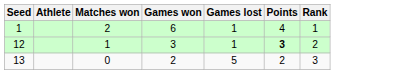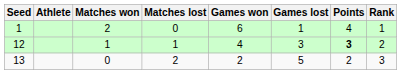 <table class="wikitable">
 <tr>
 <th>Seed</th>
 <th>Athlete</th>
 <th>Matches won</th>
+<th>Matches lost</th>
 <th>Games won</th>
 <th>Games lost</th>
 <th>Points</th>
 <th>Rank</th>
 </tr>
 <tr bgcolor="#ccffcc">
 <td align="center">1</td>
 <td></td>
 <td align="center">2</td>
+<td align="center">0</td>
 <td align="center">6</td>
 <td align="center">1</td>
 <td align="center">4</td>
 <td align="center">1</td>
 </tr>
 <tr bgcolor="#ccffcc">
 <td align="center">12</td>
 <td></td>
 <td align="center">1</td>
+<td align="center">1</td>
+<td align="center">4</td>
 <td align="center">3</td>
-<td align="center">1</td>
 <td align="center"><strong>3</strong></td>
 <td align="center">2</td>
 </tr>
 <tr>
 <td align="center">13</td>
 <td></td>
 <td align="center">0</td>
 <td align="center">2</td>
+<td align="center">2</td>
 <td align="center">5</td>
 <td align="center">2</td>
 <td align="center">3</td>
 </tr>
 </table>
